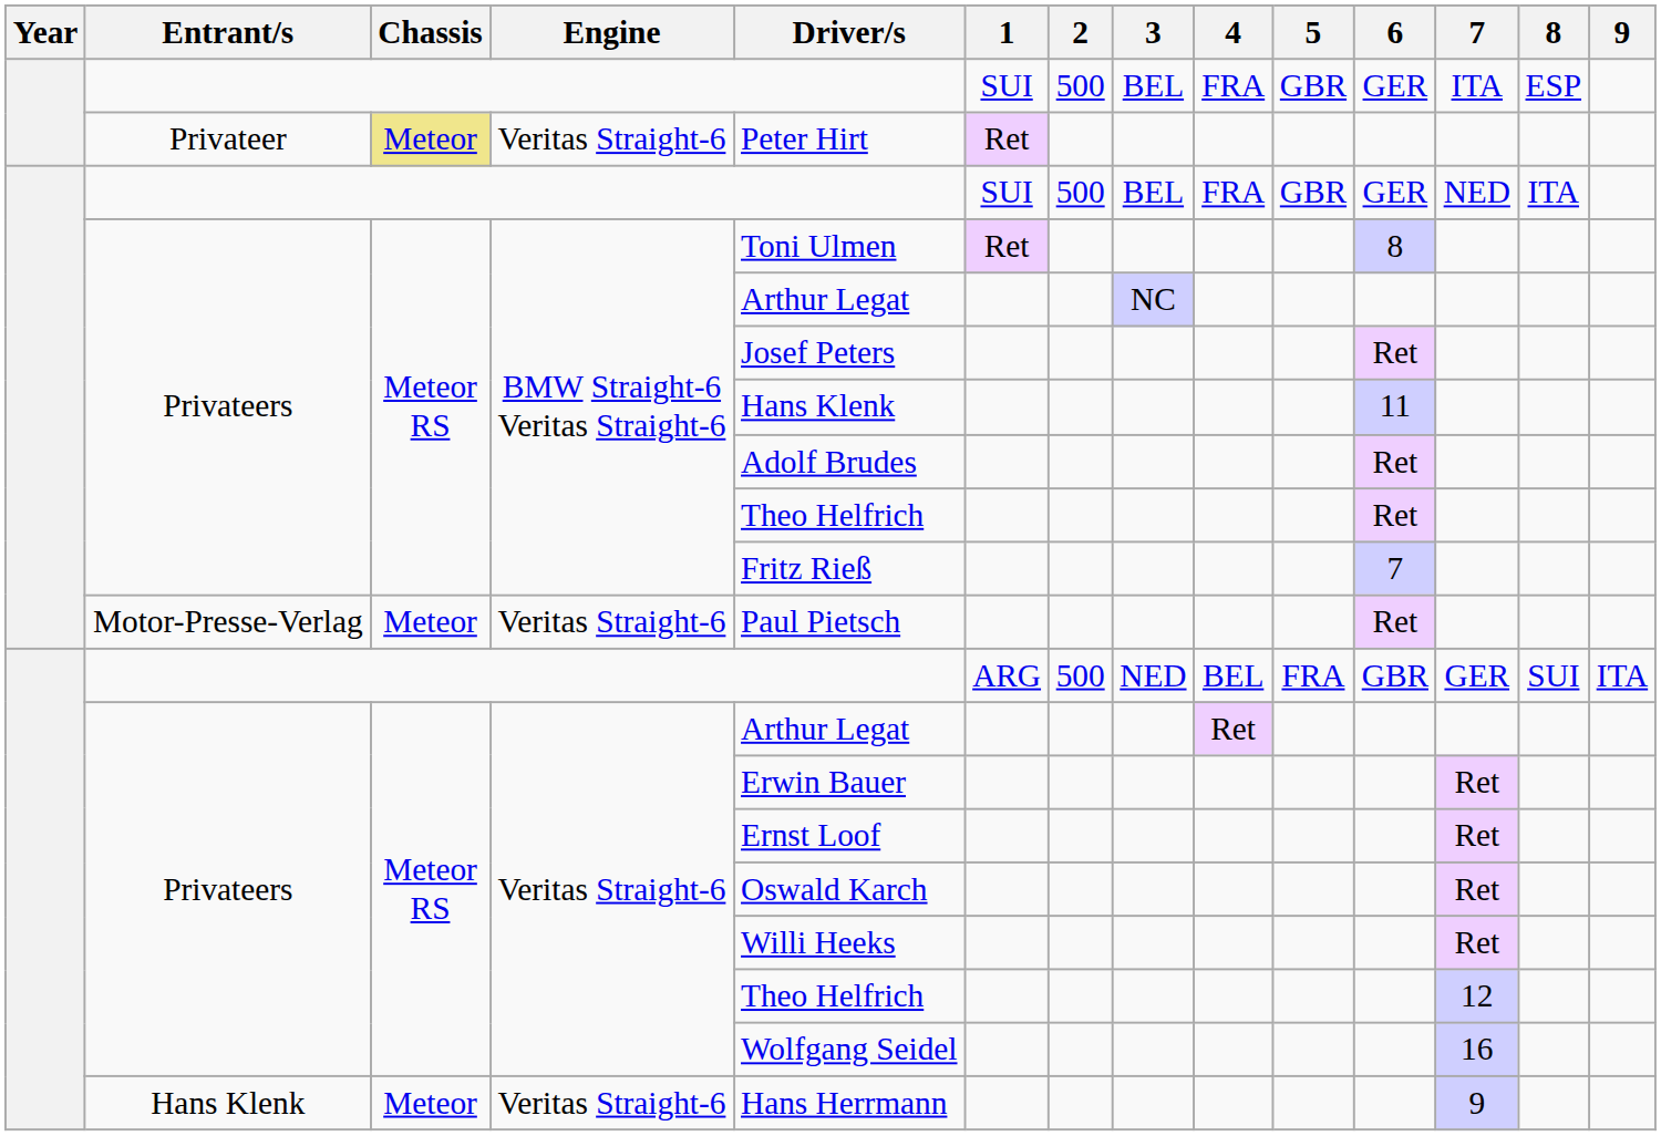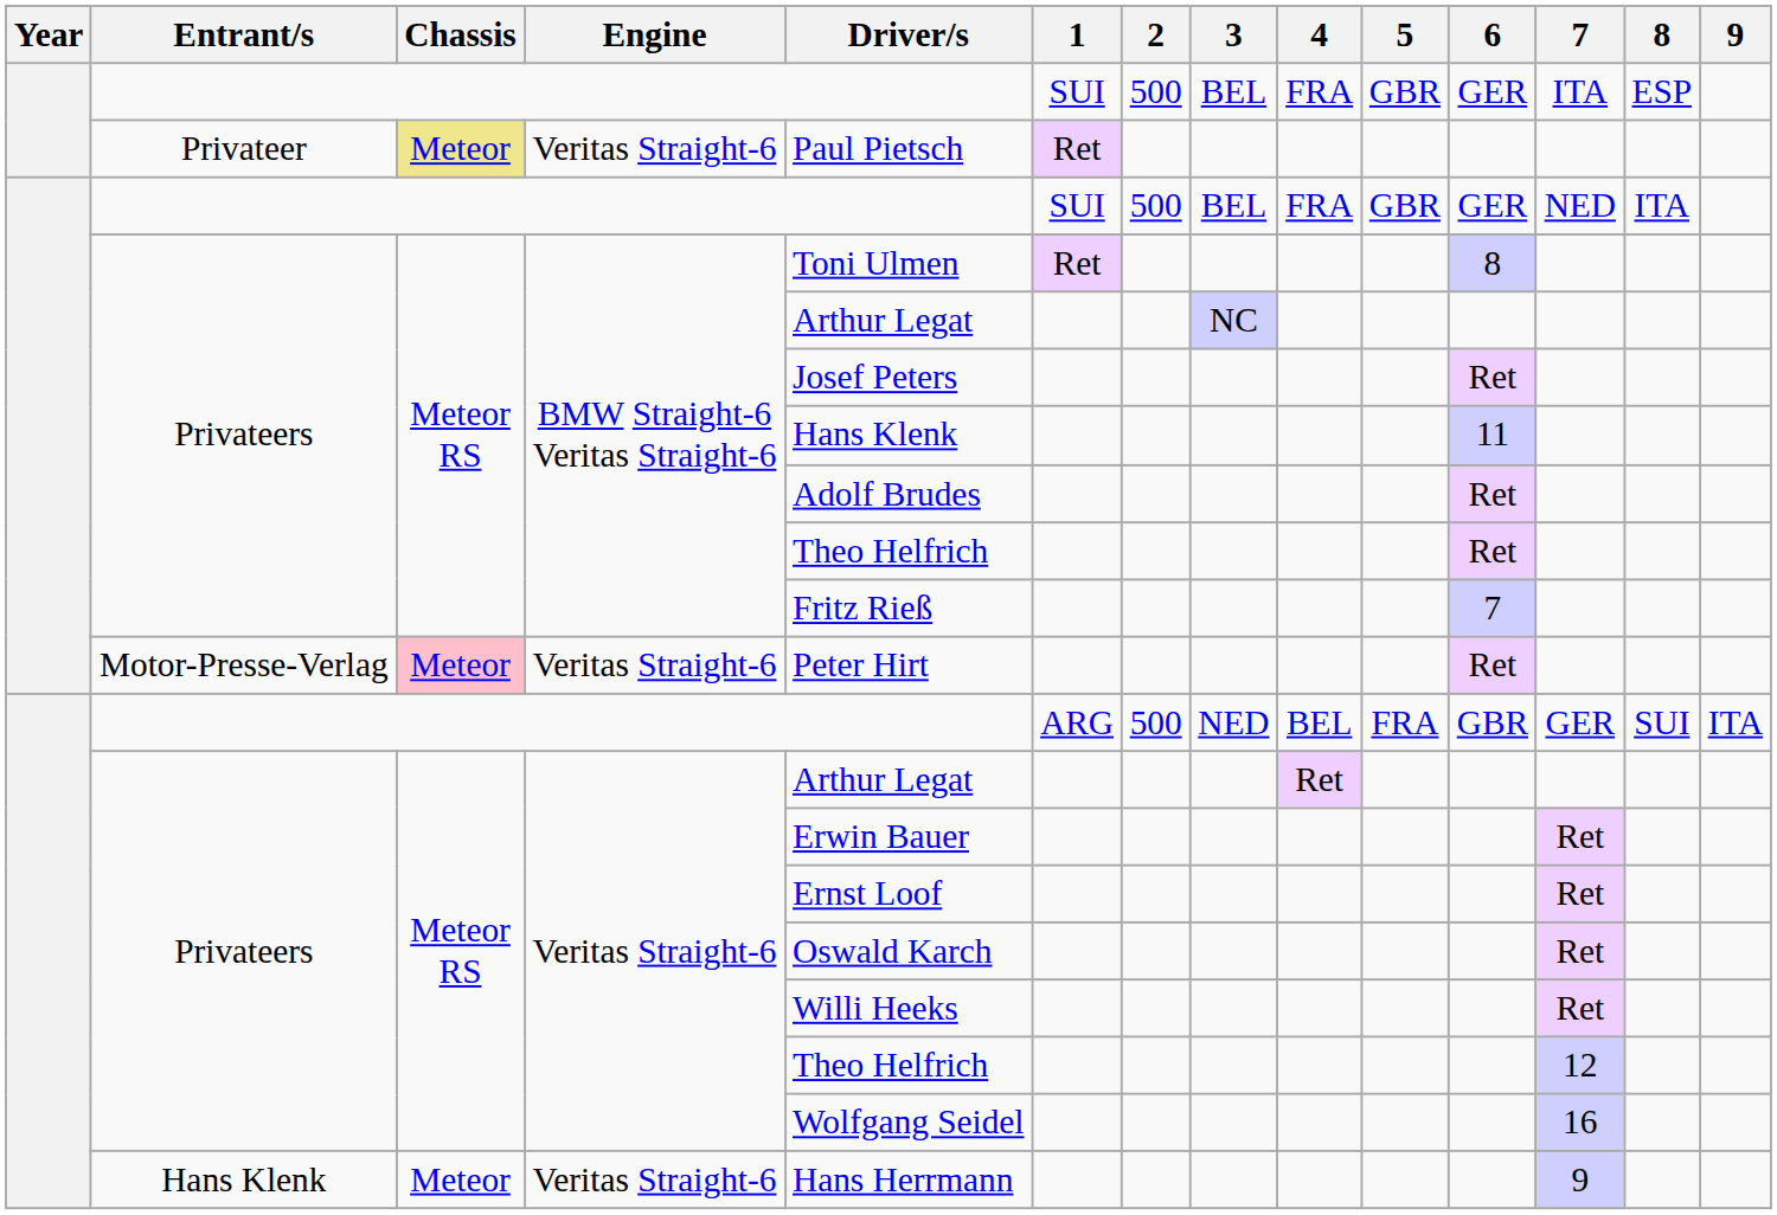 <table class="wikitable" style="text-align:center; font-size:95%">
 <tr>
 <th>Year</th>
 <th>Entrant/s</th>
 <th>Chassis</th>
 <th>Engine</th>
 <th>Driver/s</th>
 <th>1</th>
 <th>2</th>
 <th>3</th>
 <th>4</th>
 <th>5</th>
 <th>6</th>
 <th>7</th>
 <th>8</th>
 <th>9</th>
 </tr>
 <tr>
 <th rowspan=2></th>
 <td colspan=4></td>
 <td><a href='#'>SUI</a></td>
 <td><a href='#'>500</a></td>
 <td><a href='#'>BEL</a></td>
 <td><a href='#'>FRA</a></td>
 <td><a href='#'>GBR</a></td>
 <td><a href='#'>GER</a></td>
 <td><a href='#'>ITA</a></td>
 <td><a href='#'>ESP</a></td>
 <td></td>
 </tr>
 <tr>
 <td>Privateer</td>
 <td style="background: khaki;"><a href='#'>Meteor</a></td>
 <td>Veritas <a href='#'>Straight-6</a></td>
-<td style="text-align:left"> <a href='#'>Peter Hirt</a></td>
+<td align="left"> <a href='#'>Paul Pietsch</a></td>
 <td style="background:#EFCFFF;">Ret</td>
 <td></td>
 <td></td>
 <td></td>
 <td></td>
 <td></td>
 <td></td>
 <td></td>
 <td></td>
 </tr>
 <tr>
 <th rowspan=9></th>
 <td colspan=4></td>
 <td><a href='#'>SUI</a></td>
 <td><a href='#'>500</a></td>
 <td><a href='#'>BEL</a></td>
 <td><a href='#'>FRA</a></td>
 <td><a href='#'>GBR</a></td>
 <td><a href='#'>GER</a></td>
 <td><a href='#'>NED</a></td>
 <td><a href='#'>ITA</a></td>
 <td></td>
 </tr>
 <tr>
 <td rowspan="7">Privateers</td>
 <td rowspan="7"><a href='#'>Meteor</a><br><a href='#'>RS</a></td>
 <td rowspan="7"><a href='#'>BMW</a> <a href='#'>Straight-6</a><br>Veritas <a href='#'>Straight-6</a></td>
 <td align="left"> <a href='#'>Toni Ulmen</a></td>
 <td style="background:#EFCFFF;">Ret</td>
 <td></td>
 <td></td>
 <td></td>
 <td></td>
 <td style="background:#CFCFFF;">8</td>
 <td></td>
 <td></td>
 <td></td>
 </tr>
 <tr>
 <td align="left"> <a href='#'>Arthur Legat</a></td>
 <td></td>
 <td></td>
 <td style="background:#CFCFFF;">NC</td>
 <td></td>
 <td></td>
 <td></td>
 <td></td>
 <td></td>
 <td></td>
 </tr>
 <tr>
 <td align="left"> <a href='#'>Josef Peters</a></td>
 <td></td>
 <td></td>
 <td></td>
 <td></td>
 <td></td>
 <td style="background:#EFCFFF;">Ret</td>
 <td></td>
 <td></td>
 <td></td>
 </tr>
 <tr>
 <td align="left"> <a href='#'>Hans Klenk</a></td>
 <td></td>
 <td></td>
 <td></td>
 <td></td>
 <td></td>
 <td style="background:#CFCFFF;">11</td>
 <td></td>
 <td></td>
 <td></td>
 </tr>
 <tr>
 <td align="left"> <a href='#'>Adolf Brudes</a></td>
 <td></td>
 <td></td>
 <td></td>
 <td></td>
 <td></td>
 <td style="background:#EFCFFF;">Ret</td>
 <td></td>
 <td></td>
 <td></td>
 </tr>
 <tr>
 <td align="left"> <a href='#'>Theo Helfrich</a></td>
 <td></td>
 <td></td>
 <td></td>
 <td></td>
 <td></td>
 <td style="background:#EFCFFF;">Ret</td>
 <td></td>
 <td></td>
 <td></td>
 </tr>
 <tr>
 <td align="left"> <a href='#'>Fritz Rieß</a></td>
 <td></td>
 <td></td>
 <td></td>
 <td></td>
 <td></td>
 <td style="background:#CFCFFF;">7</td>
 <td></td>
 <td></td>
 <td></td>
 </tr>
 <tr>
 <td>Motor-Presse-Verlag</td>
-<td><a href='#'>Meteor</a></td>
+<td style="background: pink;"><a href='#'>Meteor</a></td>
 <td>Veritas <a href='#'>Straight-6</a></td>
-<td align="left"> <a href='#'>Paul Pietsch</a></td>
+<td style="text-align:left"> <a href='#'>Peter Hirt</a></td>
 <td></td>
 <td></td>
 <td></td>
 <td></td>
 <td></td>
 <td style="background:#EFCFFF;">Ret</td>
 <td></td>
 <td></td>
 <td></td>
 </tr>
 <tr>
 <th rowspan=9></th>
 <td colspan=4></td>
 <td><a href='#'>ARG</a></td>
 <td><a href='#'>500</a></td>
 <td><a href='#'>NED</a></td>
 <td><a href='#'>BEL</a></td>
 <td><a href='#'>FRA</a></td>
 <td><a href='#'>GBR</a></td>
 <td><a href='#'>GER</a></td>
 <td><a href='#'>SUI</a></td>
 <td><a href='#'>ITA</a></td>
 </tr>
 <tr>
 <td rowspan="7">Privateers</td>
 <td rowspan="7"><a href='#'>Meteor</a><br><a href='#'>RS</a></td>
 <td rowspan="7">Veritas <a href='#'>Straight-6</a></td>
 <td align="left"> <a href='#'>Arthur Legat</a></td>
 <td></td>
 <td></td>
 <td></td>
 <td style="background:#EFCFFF;">Ret</td>
 <td></td>
 <td></td>
 <td></td>
 <td></td>
 <td></td>
 </tr>
 <tr>
 <td align="left"> <a href='#'>Erwin Bauer</a></td>
 <td></td>
 <td></td>
 <td></td>
 <td></td>
 <td></td>
 <td></td>
 <td style="background:#EFCFFF;">Ret</td>
 <td></td>
 <td></td>
 </tr>
 <tr>
 <td align="left"> <a href='#'>Ernst Loof</a></td>
 <td></td>
 <td></td>
 <td></td>
 <td></td>
 <td></td>
 <td></td>
 <td style="background:#EFCFFF;">Ret</td>
 <td></td>
 <td></td>
 </tr>
 <tr>
 <td align="left"> <a href='#'>Oswald Karch</a></td>
 <td></td>
 <td></td>
 <td></td>
 <td></td>
 <td></td>
 <td></td>
 <td style="background:#EFCFFF;">Ret</td>
 <td></td>
 <td></td>
 </tr>
 <tr>
 <td align="left"> <a href='#'>Willi Heeks</a></td>
 <td></td>
 <td></td>
 <td></td>
 <td></td>
 <td></td>
 <td></td>
 <td style="background:#EFCFFF;">Ret</td>
 <td></td>
 <td></td>
 </tr>
 <tr>
 <td align="left"> <a href='#'>Theo Helfrich</a></td>
 <td></td>
 <td></td>
 <td></td>
 <td></td>
 <td></td>
 <td></td>
 <td style="background:#CFCFFF;">12</td>
 <td></td>
 <td></td>
 </tr>
 <tr>
 <td align="left"> <a href='#'>Wolfgang Seidel</a></td>
 <td></td>
 <td></td>
 <td></td>
 <td></td>
 <td></td>
 <td></td>
 <td style="background:#CFCFFF;">16</td>
 <td></td>
 <td></td>
 </tr>
 <tr>
 <td>Hans Klenk</td>
 <td><a href='#'>Meteor</a></td>
 <td>Veritas <a href='#'>Straight-6</a></td>
 <td align="left"> <a href='#'>Hans Herrmann</a></td>
 <td></td>
 <td></td>
 <td></td>
 <td></td>
 <td></td>
 <td></td>
 <td style="background:#CFCFFF;">9</td>
 <td></td>
 <td></td>
 </tr>
 </table>
